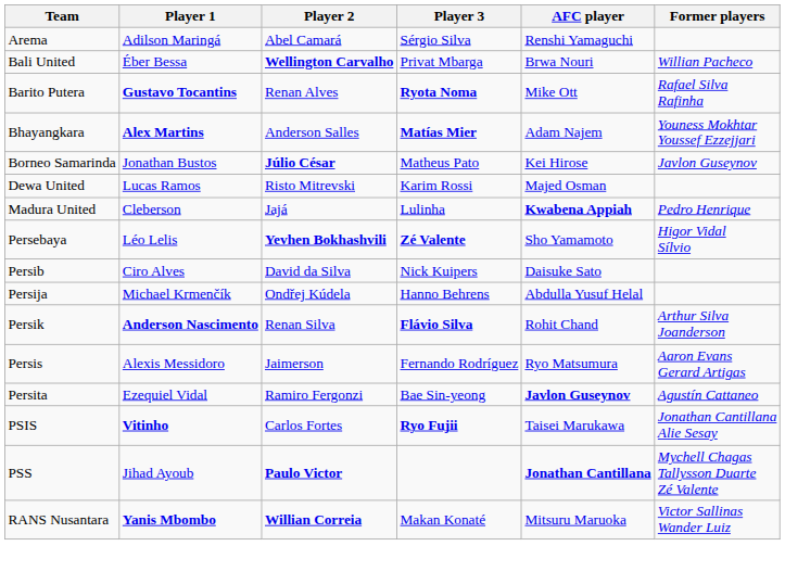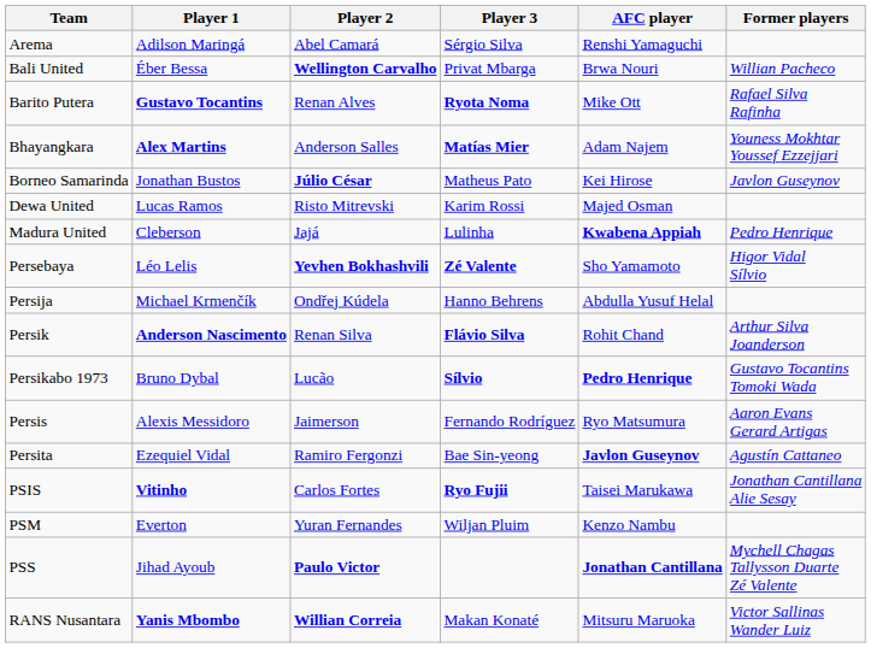 <table class="wikitable">
 <tr>
 <th>Team</th>
 <th>Player 1</th>
 <th>Player 2</th>
 <th>Player 3</th>
 <th><a href='#'>AFC</a> player</th>
 <th>Former players</th>
 </tr>
 <tr>
 <td>Arema</td>
 <td> <a href='#'>Adilson Maringá</a></td>
 <td> <a href='#'>Abel Camará</a></td>
 <td> <a href='#'>Sérgio Silva</a></td>
 <td> <a href='#'>Renshi Yamaguchi</a></td>
 <td></td>
 </tr>
 <tr>
 <td>Bali United</td>
 <td> <a href='#'>Éber Bessa</a></td>
 <td> <strong><a href='#'>Wellington Carvalho</a></strong></td>
 <td> <a href='#'>Privat Mbarga</a></td>
 <td> <a href='#'>Brwa Nouri</a></td>
 <td> <em><a href='#'>Willian Pacheco</a></em></td>
 </tr>
 <tr>
 <td>Barito Putera</td>
 <td> <strong><a href='#'>Gustavo Tocantins</a></strong></td>
 <td> <a href='#'>Renan Alves</a></td>
 <td> <strong><a href='#'>Ryota Noma</a></strong></td>
 <td> <a href='#'>Mike Ott</a></td>
 <td> <em><a href='#'>Rafael Silva</a></em><br> <em><a href='#'>Rafinha</a></em></td>
 </tr>
 <tr>
 <td>Bhayangkara</td>
 <td> <strong><a href='#'>Alex Martins</a></strong></td>
 <td> <a href='#'>Anderson Salles</a></td>
 <td> <strong><a href='#'>Matías Mier</a></strong></td>
 <td> <a href='#'>Adam Najem</a></td>
 <td> <em><a href='#'>Youness Mokhtar</a></em><br> <em><a href='#'>Youssef Ezzejjari</a></em></td>
 </tr>
 <tr>
 <td>Borneo Samarinda</td>
 <td> <a href='#'>Jonathan Bustos</a></td>
 <td> <strong><a href='#'>Júlio César</a></strong></td>
 <td> <a href='#'>Matheus Pato</a></td>
 <td> <a href='#'>Kei Hirose</a></td>
 <td> <em><a href='#'>Javlon Guseynov</a></em></td>
 </tr>
 <tr>
 <td>Dewa United</td>
 <td> <a href='#'>Lucas Ramos</a></td>
 <td> <a href='#'>Risto Mitrevski</a></td>
 <td> <a href='#'>Karim Rossi</a></td>
 <td> <a href='#'>Majed Osman</a></td>
 <td></td>
 </tr>
 <tr>
 <td>Madura United</td>
 <td> <a href='#'>Cleberson</a></td>
 <td> <a href='#'>Jajá</a></td>
 <td> <a href='#'>Lulinha</a></td>
 <td> <strong><a href='#'>Kwabena Appiah</a></strong></td>
 <td> <em><a href='#'>Pedro Henrique</a></em></td>
 </tr>
 <tr>
 <td>Persebaya</td>
 <td> <a href='#'>Léo Lelis</a></td>
 <td> <strong><a href='#'>Yevhen Bokhashvili</a></strong></td>
 <td> <strong><a href='#'>Zé Valente</a></strong></td>
 <td> <a href='#'>Sho Yamamoto</a></td>
 <td> <em><a href='#'>Higor Vidal</a></em><br> <em><a href='#'>Sílvio</a></em></td>
 </tr>
 <tr>
-<td>Persib</td>
-<td> <a href='#'>Ciro Alves</a></td>
-<td> <a href='#'>David da Silva</a></td>
-<td> <a href='#'>Nick Kuipers</a></td>
-<td> <a href='#'>Daisuke Sato</a></td>
-<td></td>
-</tr>
-<tr>
 <td>Persija</td>
 <td> <a href='#'>Michael Krmenčík</a></td>
 <td> <a href='#'>Ondřej Kúdela</a></td>
 <td> <a href='#'>Hanno Behrens</a></td>
 <td> <a href='#'>Abdulla Yusuf Helal</a></td>
 <td></td>
 </tr>
 <tr>
 <td>Persik</td>
 <td> <strong><a href='#'>Anderson Nascimento</a></strong></td>
 <td> <a href='#'>Renan Silva</a></td>
 <td> <strong><a href='#'>Flávio Silva</a></strong></td>
 <td> <a href='#'>Rohit Chand</a></td>
 <td> <em><a href='#'>Arthur Silva</a></em><br> <em><a href='#'>Joanderson</a></em></td>
+</tr>
+<tr>
+<td>Persikabo 1973</td>
+<td> <a href='#'>Bruno Dybal</a></td>
+<td> <a href='#'>Lucão</a></td>
+<td> <strong><a href='#'>Sílvio</a></strong></td>
+<td> <strong><a href='#'>Pedro Henrique</a></strong></td>
+<td> <em><a href='#'>Gustavo Tocantins</a></em><br> <em><a href='#'>Tomoki Wada</a></em></td>
 </tr>
 <tr>
 <td>Persis</td>
 <td> <a href='#'>Alexis Messidoro</a></td>
 <td> <a href='#'>Jaimerson</a></td>
 <td> <a href='#'>Fernando Rodríguez</a></td>
 <td> <a href='#'>Ryo Matsumura</a></td>
 <td> <em><a href='#'>Aaron Evans</a></em><br> <em><a href='#'>Gerard Artigas</a></em></td>
 </tr>
 <tr>
 <td>Persita</td>
 <td> <a href='#'>Ezequiel Vidal</a></td>
 <td> <a href='#'>Ramiro Fergonzi</a></td>
 <td> <a href='#'>Bae Sin-yeong</a></td>
 <td> <strong><a href='#'>Javlon Guseynov</a></strong></td>
 <td> <em><a href='#'>Agustín Cattaneo</a></em></td>
 </tr>
 <tr>
 <td>PSIS</td>
 <td> <strong><a href='#'>Vitinho</a></strong></td>
 <td> <a href='#'>Carlos Fortes</a></td>
 <td> <strong><a href='#'>Ryo Fujii</a></strong></td>
 <td> <a href='#'>Taisei Marukawa</a></td>
 <td> <em><a href='#'>Jonathan Cantillana</a></em><br> <em><a href='#'>Alie Sesay</a></em></td>
 </tr>
 <tr>
+<td>PSM</td>
+<td> <a href='#'>Everton</a></td>
+<td> <a href='#'>Yuran Fernandes</a></td>
+<td> <a href='#'>Wiljan Pluim</a></td>
+<td> <a href='#'>Kenzo Nambu</a></td>
+<td></td>
+</tr>
+<tr>
 <td>PSS</td>
 <td> <a href='#'>Jihad Ayoub</a></td>
 <td> <strong><a href='#'>Paulo Victor</a></strong></td>
 <td></td>
 <td> <strong><a href='#'>Jonathan Cantillana</a></strong></td>
 <td> <em><a href='#'>Mychell Chagas</a></em><br> <em><a href='#'>Tallysson Duarte</a></em><br> <em><a href='#'>Zé Valente</a></em></td>
 </tr>
 <tr>
 <td>RANS Nusantara</td>
 <td> <strong><a href='#'>Yanis Mbombo</a></strong></td>
 <td> <strong><a href='#'>Willian Correia</a></strong></td>
 <td> <a href='#'>Makan Konaté</a></td>
 <td> <a href='#'>Mitsuru Maruoka</a></td>
 <td> <em><a href='#'>Victor Sallinas</a></em><br> <em><a href='#'>Wander Luiz</a></em></td>
 </tr>
 </table>
